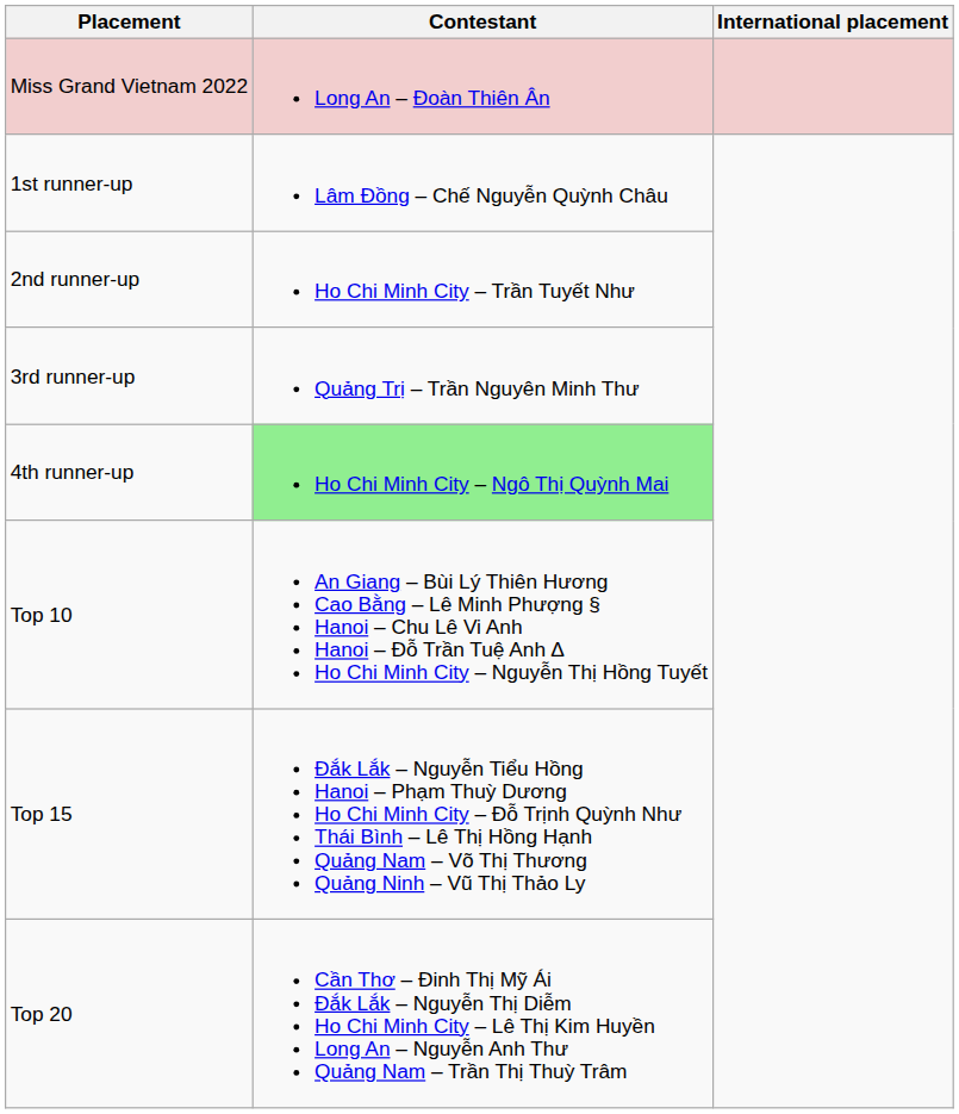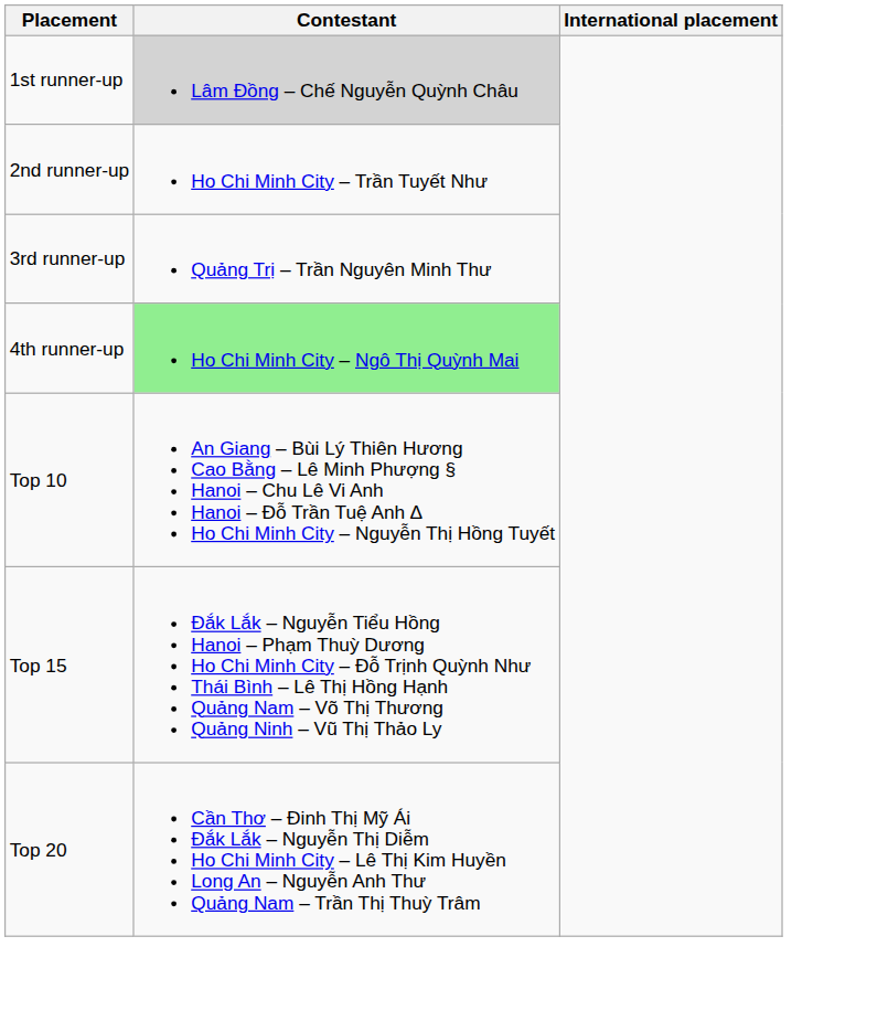 <table class="wikitable sortable" style="font-size: 90%;">
 <tr>
 <th>Placement</th>
 <th>Contestant</th>
 <th>International placement</th>
 </tr>
-<tr style="background:#F2CECE;">
-<td>Miss Grand Vietnam 2022</td>
-<td><br><ul><li><a href='#'>Long An</a> – <a href='#'>Đoàn Thiên Ân</a></li></ul></td>
-<td></td>
-</tr>
 <tr>
 <td>1st runner-up</td>
-<td><br><ul><li><a href='#'>Lâm Đồng</a> – Chế Nguyễn Quỳnh Châu</li></ul></td>
+<td style="background: lightgrey;"><br><ul><li><a href='#'>Lâm Đồng</a> – Chế Nguyễn Quỳnh Châu</li></ul></td>
 </tr>
 <tr>
 <td>2nd runner-up</td>
 <td><br><ul><li><a href='#'>Ho Chi Minh City</a> – Trần Tuyết Như</li></ul></td>
 </tr>
 <tr>
 <td>3rd runner-up</td>
 <td><br><ul><li><a href='#'>Quảng Trị</a> – Trần Nguyên Minh Thư</li></ul></td>
 </tr>
 <tr>
 <td>4th runner-up</td>
 <td style="background: lightgreen;"><br><ul><li><a href='#'>Ho Chi Minh City</a> – <a href='#'>Ngô Thị Quỳnh Mai</a></li></ul></td>
 </tr>
 <tr>
 <td>Top 10</td>
 <td><br><ul><li><a href='#'>An Giang</a> – Bùi Lý Thiên Hương</li><li><a href='#'>Cao Bằng</a> – Lê Minh Phượng §</li><li><a href='#'>Hanoi</a> – Chu Lê Vi Anh</li><li><a href='#'>Hanoi</a> – Đỗ Trần Tuệ Anh ∆</li><li><a href='#'>Ho Chi Minh City</a> – Nguyễn Thị Hồng Tuyết</li></ul></td>
 </tr>
 <tr>
 <td>Top 15</td>
 <td><br><ul><li><a href='#'>Đắk Lắk</a> – Nguyễn Tiểu Hồng</li><li><a href='#'>Hanoi</a> – Phạm Thuỳ Dương</li><li><a href='#'>Ho Chi Minh City</a> – Đỗ Trịnh Quỳnh Như</li><li><a href='#'>Thái Bình</a> – Lê Thị Hồng Hạnh</li><li><a href='#'>Quảng Nam</a> – Võ Thị Thương</li><li><a href='#'>Quảng Ninh</a> – Vũ Thị Thảo Ly</li></ul></td>
 </tr>
 <tr>
 <td>Top 20</td>
 <td><br><ul><li><a href='#'>Cần Thơ</a> – Đinh Thị Mỹ Ái</li><li><a href='#'>Đắk Lắk</a> – Nguyễn Thị Diễm</li><li><a href='#'>Ho Chi Minh City</a> – Lê Thị Kim Huyền</li><li><a href='#'>Long An</a> – Nguyễn Anh Thư</li><li><a href='#'>Quảng Nam</a> – Trần Thị Thuỳ Trâm</li></ul></td>
 </tr>
 </table>
